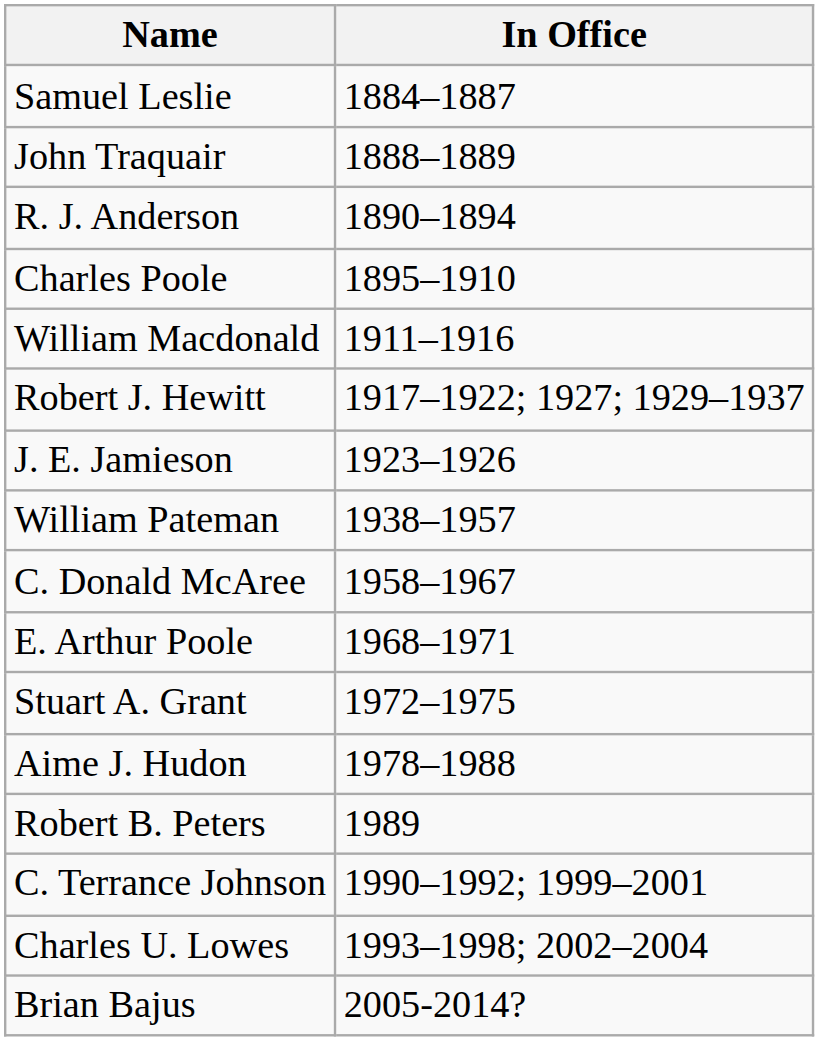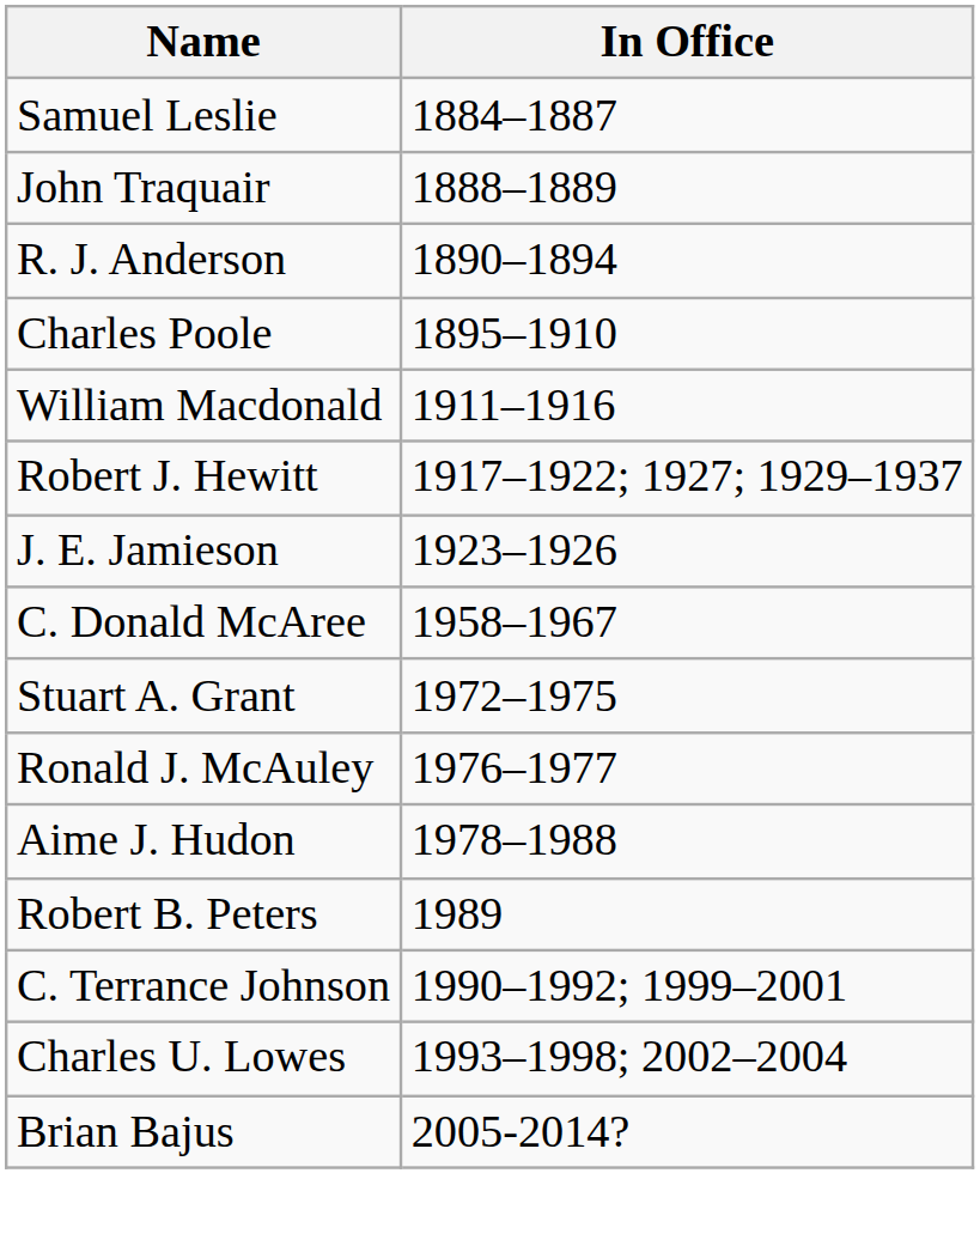 <table class="wikitable">
 <tr>
 <th>Name</th>
 <th>In Office</th>
 </tr>
 <tr>
 <td>Samuel Leslie</td>
 <td>1884–1887</td>
 </tr>
 <tr>
 <td>John Traquair</td>
 <td>1888–1889</td>
 </tr>
 <tr>
 <td>R. J. Anderson</td>
 <td>1890–1894</td>
 </tr>
 <tr>
 <td>Charles Poole</td>
 <td>1895–1910</td>
 </tr>
 <tr>
 <td>William Macdonald</td>
 <td>1911–1916</td>
 </tr>
 <tr>
 <td>Robert J. Hewitt</td>
 <td>1917–1922; 1927; 1929–1937</td>
 </tr>
 <tr>
 <td>J. E. Jamieson</td>
 <td>1923–1926</td>
 </tr>
 <tr>
-<td>William Pateman</td>
-<td>1938–1957</td>
-</tr>
-<tr>
 <td>C. Donald McAree</td>
 <td>1958–1967</td>
 </tr>
 <tr>
-<td>E. Arthur Poole</td>
-<td>1968–1971</td>
+<td>Stuart A. Grant</td>
+<td>1972–1975</td>
 </tr>
 <tr>
-<td>Stuart A. Grant</td>
-<td>1972–1975</td>
+<td>Ronald J. McAuley</td>
+<td>1976–1977</td>
 </tr>
 <tr>
 <td>Aime J. Hudon</td>
 <td>1978–1988</td>
 </tr>
 <tr>
 <td>Robert B. Peters</td>
 <td>1989</td>
 </tr>
 <tr>
 <td>C. Terrance Johnson</td>
 <td>1990–1992; 1999–2001</td>
 </tr>
 <tr>
 <td>Charles U. Lowes</td>
 <td>1993–1998; 2002–2004</td>
 </tr>
 <tr>
 <td>Brian Bajus</td>
 <td>2005-2014?</td>
 </tr>
 </table>
